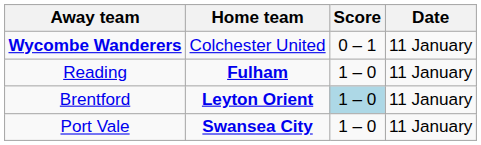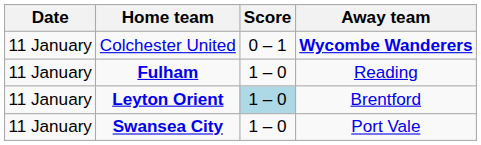 <table class="wikitable" style="text-align: center">
 <tr>
-<th>Away team</th>
+<th>Date</th>
 <th>Home team</th>
 <th>Score</th>
-<th>Date</th>
+<th>Away team</th>
 </tr>
 <tr>
-<td><strong><a href='#'>Wycombe Wanderers</a></strong></td>
+<td>11 January</td>
 <td><a href='#'>Colchester United</a></td>
 <td>0 – 1</td>
-<td>11 January</td>
+<td><strong><a href='#'>Wycombe Wanderers</a></strong></td>
 </tr>
 <tr>
-<td><a href='#'>Reading</a></td>
+<td>11 January</td>
 <td><strong><a href='#'>Fulham</a></strong></td>
 <td>1 – 0</td>
-<td>11 January</td>
+<td><a href='#'>Reading</a></td>
 </tr>
 <tr>
-<td><a href='#'>Brentford</a></td>
+<td>11 January</td>
 <td><strong><a href='#'>Leyton Orient</a></strong></td>
 <td style="background: lightblue;">1 – 0</td>
-<td>11 January</td>
+<td><a href='#'>Brentford</a></td>
 </tr>
 <tr>
-<td><a href='#'>Port Vale</a></td>
+<td>11 January</td>
 <td><strong><a href='#'>Swansea City</a></strong></td>
 <td>1 – 0</td>
-<td>11 January</td>
+<td><a href='#'>Port Vale</a></td>
 </tr>
 </table>
